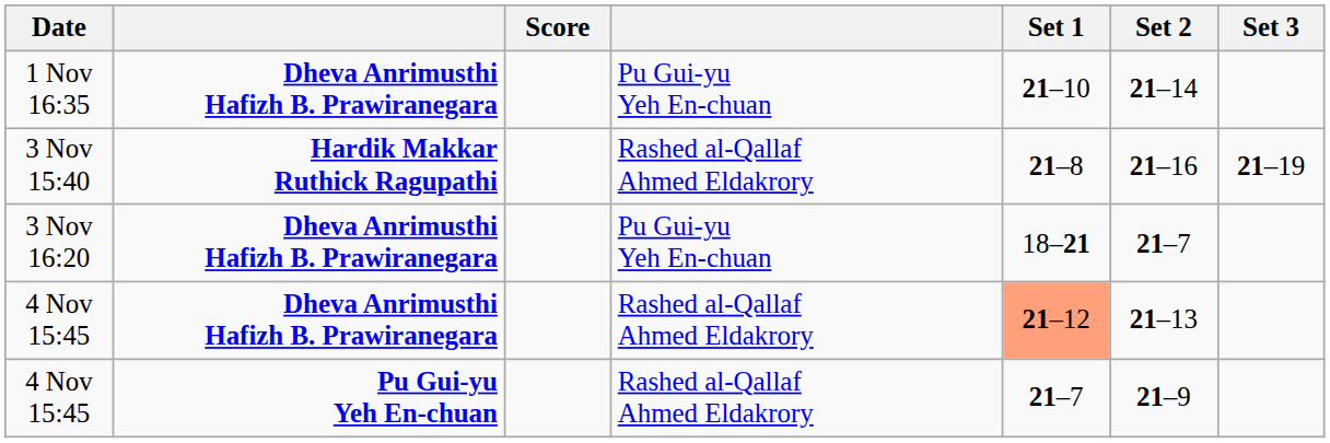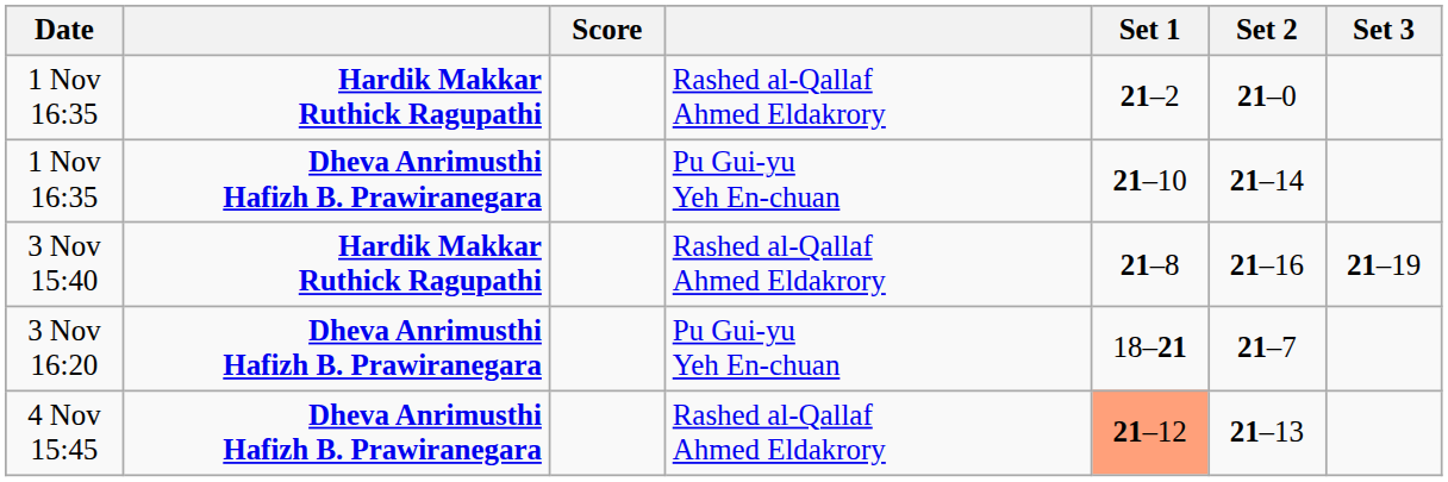 <table class="wikitable" style="font-size:90%; text-align:center">
 <tr>
 <th width="50">Date</th>
 <th width="200"></th>
 <th width="50">Score</th>
 <th width="200"></th>
 <th width="50">Set 1</th>
 <th width="50">Set 2</th>
 <th width="50">Set 3</th>
+</tr>
+<tr>
+<td>1 Nov<br>16:35</td>
+<td align="right"><strong><a href='#'>Hardik Makkar</a> <br><a href='#'>Ruthick Ragupathi</a> </strong></td>
+<td></td>
+<td align="left"> <a href='#'>Rashed al-Qallaf</a><br> <a href='#'>Ahmed Eldakrory</a></td>
+<td><strong>21</strong>–2</td>
+<td><strong>21</strong>–0</td>
+<td></td>
 </tr>
 <tr>
 <td>1 Nov<br>16:35</td>
 <td align="right"><strong><a href='#'>Dheva Anrimusthi</a> <br><a href='#'>Hafizh B. Prawiranegara</a> </strong></td>
 <td></td>
 <td align="left"> <a href='#'>Pu Gui-yu</a><br> <a href='#'>Yeh En-chuan</a></td>
 <td><strong>21</strong>–10</td>
 <td><strong>21</strong>–14</td>
 <td></td>
 </tr>
 <tr>
 <td>3 Nov<br>15:40</td>
 <td align="right"><strong><a href='#'>Hardik Makkar</a> <br><a href='#'>Ruthick Ragupathi</a> </strong></td>
 <td></td>
 <td align="left"> <a href='#'>Rashed al-Qallaf</a><br> <a href='#'>Ahmed Eldakrory</a></td>
 <td><strong>21</strong>–8</td>
 <td><strong>21</strong>–16</td>
 <td><strong>21</strong>–19</td>
 </tr>
 <tr>
 <td>3 Nov<br>16:20</td>
 <td align="right"><strong><a href='#'>Dheva Anrimusthi</a> <br><a href='#'>Hafizh B. Prawiranegara</a> </strong></td>
 <td></td>
 <td align="left"> <a href='#'>Pu Gui-yu</a><br> <a href='#'>Yeh En-chuan</a></td>
 <td>18–<strong>21</strong></td>
 <td><strong>21</strong>–7</td>
 <td></td>
 </tr>
 <tr>
 <td>4 Nov<br>15:45</td>
 <td align="right"><strong><a href='#'>Dheva Anrimusthi</a> <br><a href='#'>Hafizh B. Prawiranegara</a> </strong></td>
 <td></td>
 <td align="left"> <a href='#'>Rashed al-Qallaf</a><br> <a href='#'>Ahmed Eldakrory</a></td>
 <td style="background: lightsalmon;"><strong>21</strong>–12</td>
 <td><strong>21</strong>–13</td>
 <td></td>
 </tr>
-<tr>
-<td>4 Nov<br>15:45</td>
-<td align="right"><strong><a href='#'>Pu Gui-yu</a> <br><a href='#'>Yeh En-chuan</a> </strong></td>
-<td></td>
-<td align="left"> <a href='#'>Rashed al-Qallaf</a><br> <a href='#'>Ahmed Eldakrory</a></td>
-<td><strong>21</strong>–7</td>
-<td><strong>21</strong>–9</td>
-<td></td>
-</tr>
 </table>
